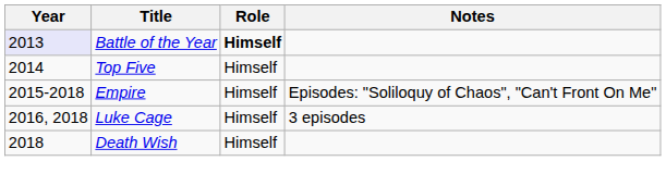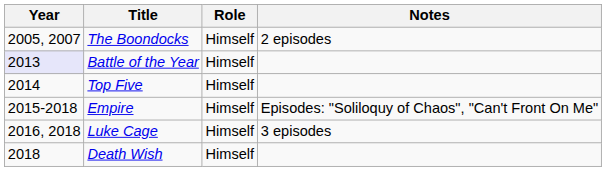 <table class="wikitable">
 <tr>
 <th>Year</th>
 <th>Title</th>
 <th>Role</th>
 <th>Notes</th>
 </tr>
 <tr>
+<td>2005, 2007</td>
+<td><em><a href='#'>The Boondocks</a></em></td>
+<td>Himself</td>
+<td>2 episodes</td>
+</tr>
+<tr>
 <td style="background: lavender;">2013</td>
 <td><em><a href='#'>Battle of the Year</a></em></td>
-<td><strong>Himself</strong></td>
+<td>Himself</td>
 <td></td>
 </tr>
 <tr>
 <td>2014</td>
 <td><em><a href='#'>Top Five</a></em></td>
 <td>Himself</td>
 <td></td>
 </tr>
 <tr>
 <td>2015-2018</td>
 <td><em><a href='#'>Empire</a></em></td>
 <td>Himself</td>
 <td>Episodes: "Soliloquy of Chaos", "Can't Front On Me"</td>
 </tr>
 <tr>
 <td>2016, 2018</td>
 <td><em><a href='#'>Luke Cage</a></em></td>
 <td>Himself</td>
 <td>3 episodes</td>
 </tr>
 <tr>
 <td>2018</td>
 <td><em><a href='#'>Death Wish</a></em></td>
 <td>Himself</td>
 <td></td>
 </tr>
 </table>
